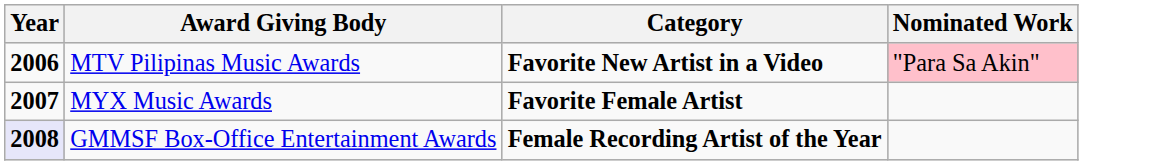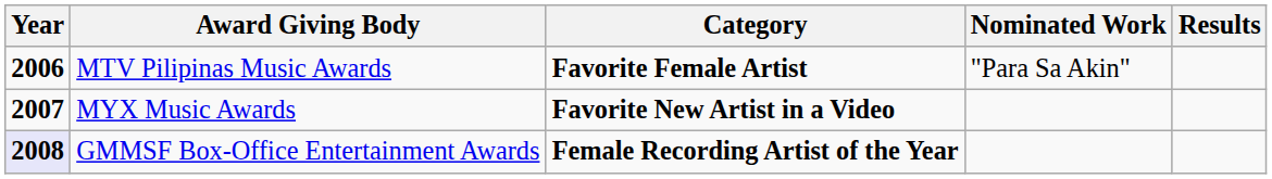 <table class="wikitable">
 <tr>
 <th>Year</th>
 <th>Award Giving Body</th>
 <th>Category</th>
 <th>Nominated Work</th>
+<th>Results</th>
 </tr>
 <tr>
 <td><strong>2006</strong></td>
 <td><a href='#'>MTV Pilipinas Music Awards</a></td>
-<td><strong>Favorite New Artist in a Video</strong></td>
-<td style="background: pink;">"Para Sa Akin"</td>
+<td><strong>Favorite Female Artist</strong></td>
+<td>"Para Sa Akin"</td>
+<td></td>
 </tr>
 <tr>
 <td><strong>2007</strong></td>
 <td><a href='#'>MYX Music Awards</a></td>
-<td><strong>Favorite Female Artist</strong></td>
+<td><strong>Favorite New Artist in a Video</strong></td>
+<td></td>
 <td></td>
 </tr>
 <tr>
 <td style="background: lavender;"><strong>2008</strong></td>
 <td><a href='#'>GMMSF Box-Office Entertainment Awards</a></td>
 <td><strong>Female Recording Artist of the Year</strong></td>
 <td></td>
+<td></td>
 </tr>
 </table>
